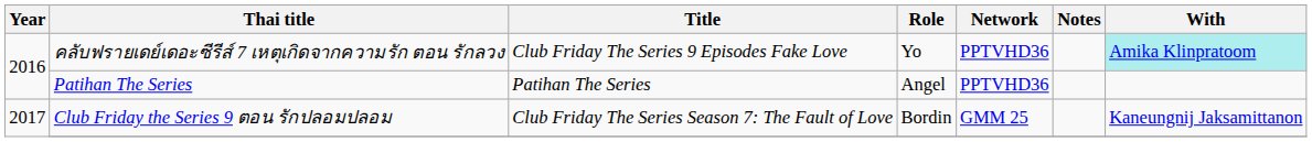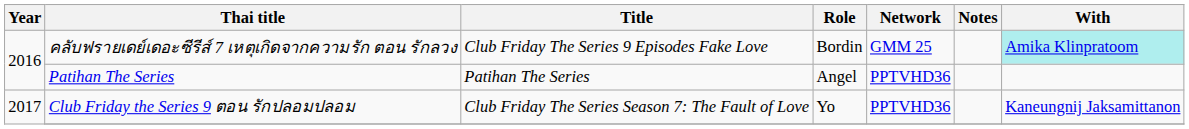 <table class="wikitable" style="font-size: 100%;">
 <tr>
 <th>Year</th>
 <th>Thai title</th>
 <th>Title</th>
 <th>Role</th>
 <th>Network</th>
 <th>Notes</th>
 <th>With</th>
 </tr>
 <tr>
 <td rowspan="2">2016</td>
 <td><em>คลับฟรายเดย์เดอะซีรีส์ 7 เหตุเกิดจากความรัก ตอน รักลวง</em></td>
 <td><em>Club Friday The Series 9 Episodes Fake Love</em></td>
-<td>Yo</td>
-<td><a href='#'>PPTVHD36</a></td>
+<td>Bordin</td>
+<td><a href='#'>GMM 25</a></td>
 <td></td>
 <td style="background: paleturquoise;"><a href='#'>Amika Klinpratoom</a></td>
 </tr>
 <tr>
 <td><em><a href='#'>Patihan The Series</a></em></td>
 <td><em>Patihan The Series</em></td>
 <td>Angel</td>
 <td><a href='#'>PPTVHD36</a></td>
 <td></td>
 <td></td>
 </tr>
 <tr>
 <td rowspan="2">2017</td>
 <td><em><a href='#'>Club Friday the Series 9</a> ตอน รักปลอมปลอม</em></td>
 <td><em>Club Friday The Series Season 7: The Fault of Love</em></td>
-<td>Bordin</td>
-<td><a href='#'>GMM 25</a></td>
+<td>Yo</td>
+<td><a href='#'>PPTVHD36</a></td>
 <td></td>
 <td><a href='#'>Kaneungnij Jaksamittanon</a></td>
 </tr>
 <tr>
 </tr>
 </table>
